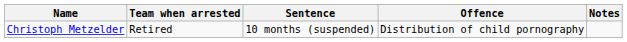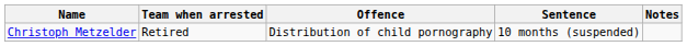 <table class="wikitable">
 <tr>
 <th>Name</th>
 <th>Team when arrested</th>
+<th>Offence</th>
 <th>Sentence</th>
-<th>Offence</th>
 <th>Notes</th>
 </tr>
 <tr>
 <td><a href='#'>Christoph Metzelder</a></td>
 <td>Retired</td>
+<td>Distribution of child pornography</td>
 <td>10 months (suspended)</td>
-<td>Distribution of child pornography</td>
 <td></td>
 </tr>
 </table>
